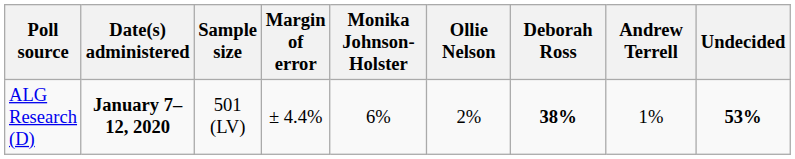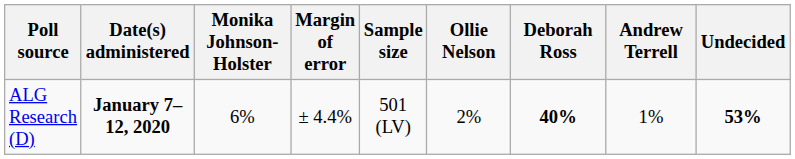 <table class="wikitable" style="font-size:90%;text-align:center;">
 <tr>
 <th>Poll source</th>
 <th>Date(s)<br>administered</th>
+<th style="width:100px;">Monika<br>Johnson-Holster</th>
+<th>Margin<br>of error</th>
 <th>Sample<br>size</th>
-<th>Margin<br>of error</th>
-<th style="width:100px;">Monika<br>Johnson-Holster</th>
 <th style="width:100px;">Ollie<br>Nelson</th>
 <th style="width:100px;">Deborah<br>Ross</th>
 <th style="width:100px;">Andrew<br>Terrell</th>
 <th>Undecided</th>
 </tr>
 <tr>
 <td style="text-align:left;"><a href='#'>ALG Research (D)</a></td>
 <td><strong>January 7–12, 2020</strong></td>
+<td>6%</td>
+<td>± 4.4%</td>
 <td>501 (LV)</td>
-<td>± 4.4%</td>
-<td>6%</td>
 <td>2%</td>
-<td><strong>38%</strong></td>
+<td><strong>40%</strong></td>
 <td>1%</td>
 <td><strong>53%</strong></td>
 </tr>
 </table>
